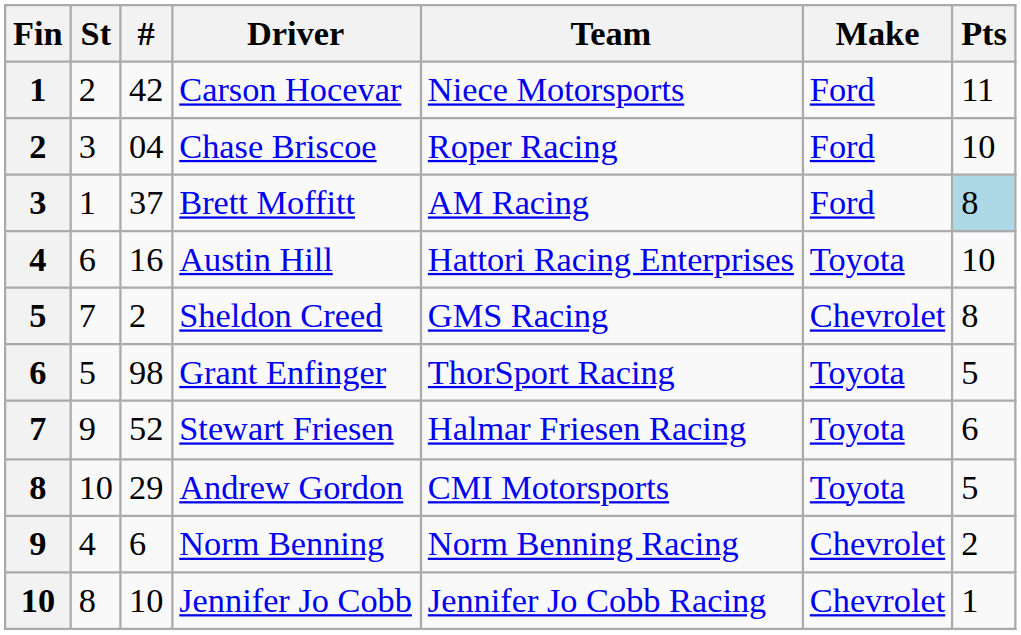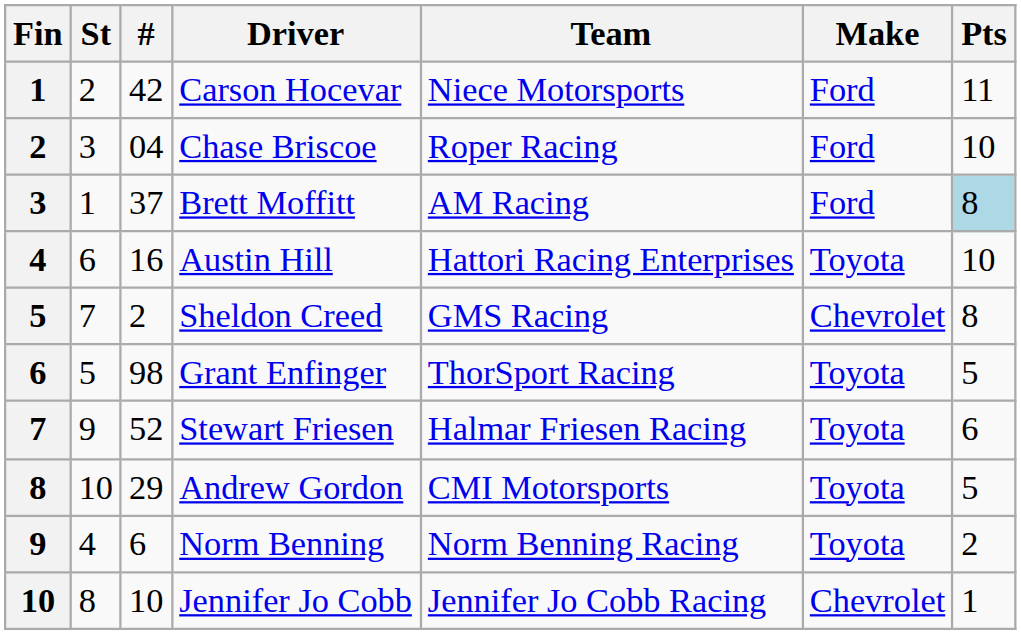 <table class="wikitable" style="font-size:95%">
 <tr>
 <th>Fin</th>
 <th>St</th>
 <th>#</th>
 <th>Driver</th>
 <th>Team</th>
 <th>Make</th>
 <th>Pts</th>
 </tr>
 <tr>
 <th>1</th>
 <td>2</td>
 <td>42</td>
 <td><a href='#'>Carson Hocevar</a></td>
 <td><a href='#'>Niece Motorsports</a></td>
 <td><a href='#'>Ford</a></td>
 <td>11</td>
 </tr>
 <tr>
 <th>2</th>
 <td>3</td>
 <td>04</td>
 <td><a href='#'>Chase Briscoe</a></td>
 <td><a href='#'>Roper Racing</a></td>
 <td><a href='#'>Ford</a></td>
 <td>10</td>
 </tr>
 <tr>
 <th>3</th>
 <td>1</td>
 <td>37</td>
 <td><a href='#'>Brett Moffitt</a></td>
 <td><a href='#'>AM Racing</a></td>
 <td><a href='#'>Ford</a></td>
 <td style="background: lightblue;">8</td>
 </tr>
 <tr>
 <th>4</th>
 <td>6</td>
 <td>16</td>
 <td><a href='#'>Austin Hill</a></td>
 <td><a href='#'>Hattori Racing Enterprises</a></td>
 <td><a href='#'>Toyota</a></td>
 <td>10</td>
 </tr>
 <tr>
 <th>5</th>
 <td>7</td>
 <td>2</td>
 <td><a href='#'>Sheldon Creed</a></td>
 <td><a href='#'>GMS Racing</a></td>
 <td><a href='#'>Chevrolet</a></td>
 <td>8</td>
 </tr>
 <tr>
 <th>6</th>
 <td>5</td>
 <td>98</td>
 <td><a href='#'>Grant Enfinger</a></td>
 <td><a href='#'>ThorSport Racing</a></td>
 <td><a href='#'>Toyota</a></td>
 <td>5</td>
 </tr>
 <tr>
 <th>7</th>
 <td>9</td>
 <td>52</td>
 <td><a href='#'>Stewart Friesen</a></td>
 <td><a href='#'>Halmar Friesen Racing</a></td>
 <td><a href='#'>Toyota</a></td>
 <td>6</td>
 </tr>
 <tr>
 <th>8</th>
 <td>10</td>
 <td>29</td>
 <td><a href='#'>Andrew Gordon</a></td>
 <td><a href='#'>CMI Motorsports</a></td>
 <td><a href='#'>Toyota</a></td>
 <td>5</td>
 </tr>
 <tr>
 <th>9</th>
 <td>4</td>
 <td>6</td>
 <td><a href='#'>Norm Benning</a></td>
 <td><a href='#'>Norm Benning Racing</a></td>
-<td><a href='#'>Chevrolet</a></td>
+<td><a href='#'>Toyota</a></td>
 <td>2</td>
 </tr>
 <tr>
 <th>10</th>
 <td>8</td>
 <td>10</td>
 <td><a href='#'>Jennifer Jo Cobb</a></td>
 <td><a href='#'>Jennifer Jo Cobb Racing</a></td>
 <td><a href='#'>Chevrolet</a></td>
 <td>1</td>
 </tr>
 </table>
